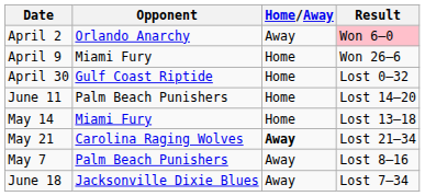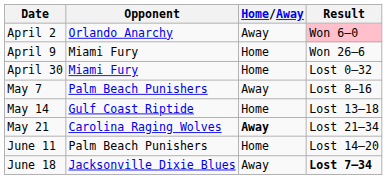 <table class="wikitable">
 <tr>
 <th>Date</th>
 <th>Opponent</th>
 <th><a href='#'>Home</a>/<a href='#'>Away</a></th>
 <th>Result</th>
 </tr>
 <tr>
 <td>April 2</td>
 <td><a href='#'>Orlando Anarchy</a></td>
 <td>Away</td>
 <td style="background: pink;">Won 6–0</td>
 </tr>
 <tr>
 <td>April 9</td>
 <td>Miami Fury</td>
 <td>Home</td>
 <td>Won 26–6</td>
 </tr>
 <tr>
 <td>April 30</td>
-<td><a href='#'>Gulf Coast Riptide</a></td>
+<td><a href='#'>Miami Fury</a></td>
 <td>Home</td>
 <td>Lost 0–32</td>
 </tr>
 <tr>
-<td>June 11</td>
-<td>Palm Beach Punishers</td>
-<td>Home</td>
-<td>Lost 14–20</td>
+<td>May 7</td>
+<td><a href='#'>Palm Beach Punishers</a></td>
+<td>Away</td>
+<td>Lost 8–16</td>
 </tr>
 <tr>
 <td>May 14</td>
-<td><a href='#'>Miami Fury</a></td>
+<td><a href='#'>Gulf Coast Riptide</a></td>
 <td>Home</td>
 <td>Lost 13–18</td>
 </tr>
 <tr>
 <td>May 21</td>
 <td><a href='#'>Carolina Raging Wolves</a></td>
 <td><strong>Away</strong></td>
 <td>Lost 21–34</td>
 </tr>
 <tr>
-<td>May 7</td>
-<td><a href='#'>Palm Beach Punishers</a></td>
-<td>Away</td>
-<td>Lost 8–16</td>
+<td>June 11</td>
+<td>Palm Beach Punishers</td>
+<td>Home</td>
+<td>Lost 14–20</td>
 </tr>
 <tr>
 <td>June 18</td>
 <td><a href='#'>Jacksonville Dixie Blues</a></td>
 <td>Away</td>
-<td>Lost 7–34</td>
+<td><strong>Lost 7–34</strong></td>
 </tr>
 </table>
